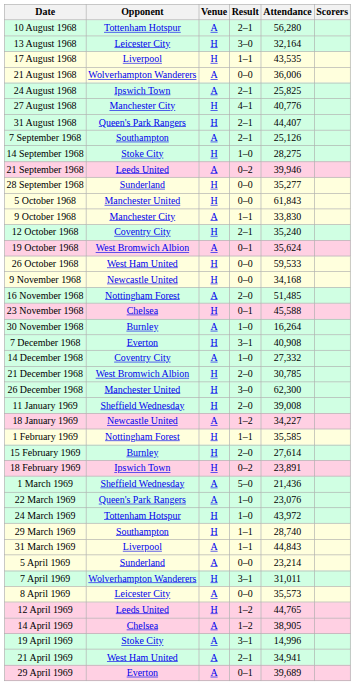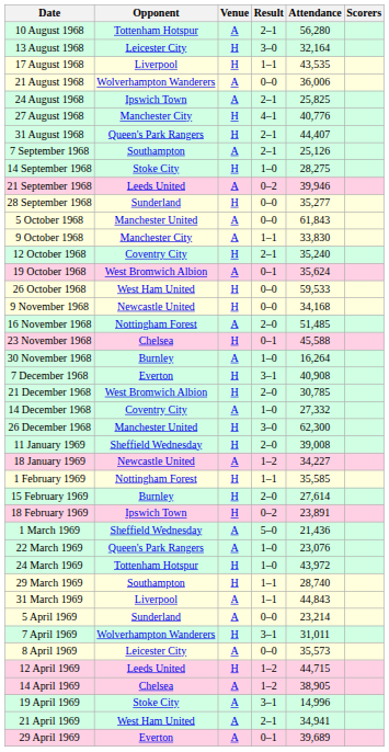 <table class="wikitable sortable" style="font-size:100%; text-align:center">
 <tr>
 <th>Date</th>
 <th>Opponent</th>
 <th>Venue</th>
 <th>Result</th>
 <th>Attendance</th>
 <th>Scorers</th>
 </tr>
 <tr style="background-color: #d0ffe3;">
 <td>10 August 1968</td>
 <td><a href='#'>Tottenham Hotspur</a></td>
 <td><a href='#'>A</a></td>
 <td>2–1</td>
 <td>56,280</td>
 <td></td>
 </tr>
 <tr style="background-color: #d0ffe3;">
 <td>13 August 1968</td>
 <td><a href='#'>Leicester City</a></td>
 <td><a href='#'>H</a></td>
 <td>3–0</td>
 <td>32,164</td>
 <td></td>
 </tr>
 <tr style="background-color: #ffffdd;">
 <td>17 August 1968</td>
 <td><a href='#'>Liverpool</a></td>
 <td><a href='#'>H</a></td>
 <td>1–1</td>
 <td>43,535</td>
 <td></td>
 </tr>
 <tr style="background-color: #ffffdd;">
 <td>21 August 1968</td>
 <td><a href='#'>Wolverhampton Wanderers</a></td>
 <td><a href='#'>A</a></td>
 <td>0–0</td>
 <td>36,006</td>
 <td></td>
 </tr>
 <tr style="background-color: #d0ffe3;">
 <td>24 August 1968</td>
 <td><a href='#'>Ipswich Town</a></td>
 <td><a href='#'>A</a></td>
 <td>2–1</td>
 <td>25,825</td>
 <td></td>
 </tr>
 <tr style="background-color: #d0ffe3;">
 <td>27 August 1968</td>
 <td><a href='#'>Manchester City</a></td>
 <td><a href='#'>H</a></td>
 <td>4–1</td>
 <td>40,776</td>
 <td></td>
 </tr>
 <tr style="background-color: #d0ffe3;">
 <td>31 August 1968</td>
 <td><a href='#'>Queen's Park Rangers</a></td>
 <td><a href='#'>H</a></td>
 <td>2–1</td>
 <td>44,407</td>
 <td></td>
 </tr>
 <tr style="background-color: #d0ffe3;">
 <td>7 September 1968</td>
 <td><a href='#'>Southampton</a></td>
 <td><a href='#'>A</a></td>
 <td>2–1</td>
 <td>25,126</td>
 <td></td>
 </tr>
 <tr style="background-color: #d0ffe3;">
 <td>14 September 1968</td>
 <td><a href='#'>Stoke City</a></td>
 <td><a href='#'>H</a></td>
 <td>1–0</td>
 <td>28,275</td>
 <td></td>
 </tr>
 <tr style="background-color: #ffd0e3;">
 <td>21 September 1968</td>
 <td><a href='#'>Leeds United</a></td>
 <td><a href='#'>A</a></td>
 <td>0–2</td>
 <td>39,946</td>
 <td></td>
 </tr>
 <tr style="background-color: #ffffdd;">
 <td>28 September 1968</td>
 <td><a href='#'>Sunderland</a></td>
 <td><a href='#'>H</a></td>
 <td>0–0</td>
 <td>35,277</td>
 <td></td>
 </tr>
 <tr style="background-color: #ffffdd;">
 <td>5 October 1968</td>
 <td><a href='#'>Manchester United</a></td>
-<td><a href='#'>H</a></td>
+<td><a href='#'>A</a></td>
 <td>0–0</td>
 <td>61,843</td>
 <td></td>
 </tr>
 <tr style="background-color: #ffffdd;">
 <td>9 October 1968</td>
 <td><a href='#'>Manchester City</a></td>
 <td><a href='#'>A</a></td>
 <td>1–1</td>
 <td>33,830</td>
 <td></td>
 </tr>
 <tr style="background-color: #d0ffe3;">
 <td>12 October 1968</td>
 <td><a href='#'>Coventry City</a></td>
 <td><a href='#'>H</a></td>
 <td>2–1</td>
 <td>35,240</td>
 <td></td>
 </tr>
 <tr style="background-color: #ffd0e3;">
 <td>19 October 1968</td>
 <td><a href='#'>West Bromwich Albion</a></td>
 <td><a href='#'>A</a></td>
 <td>0–1</td>
 <td>35,624</td>
 <td></td>
 </tr>
 <tr style="background-color: #ffffdd;">
 <td>26 October 1968</td>
 <td><a href='#'>West Ham United</a></td>
 <td><a href='#'>H</a></td>
 <td>0–0</td>
 <td>59,533</td>
 <td></td>
 </tr>
 <tr style="background-color: #ffffdd;">
 <td>9 November 1968</td>
 <td><a href='#'>Newcastle United</a></td>
 <td><a href='#'>H</a></td>
 <td>0–0</td>
 <td>34,168</td>
 <td></td>
 </tr>
 <tr style="background-color: #d0ffe3;">
 <td>16 November 1968</td>
 <td><a href='#'>Nottingham Forest</a></td>
 <td><a href='#'>A</a></td>
 <td>2–0</td>
 <td>51,485</td>
 <td></td>
 </tr>
 <tr style="background-color: #ffd0e3;">
 <td>23 November 1968</td>
 <td><a href='#'>Chelsea</a></td>
 <td><a href='#'>H</a></td>
 <td>0–1</td>
 <td>45,588</td>
 <td></td>
 </tr>
 <tr style="background-color: #d0ffe3;">
 <td>30 November 1968</td>
 <td><a href='#'>Burnley</a></td>
 <td><a href='#'>A</a></td>
 <td>1–0</td>
 <td>16,264</td>
 <td></td>
 </tr>
 <tr style="background-color: #d0ffe3;">
 <td>7 December 1968</td>
 <td><a href='#'>Everton</a></td>
 <td><a href='#'>H</a></td>
 <td>3–1</td>
 <td>40,908</td>
 <td></td>
 </tr>
 <tr style="background-color: #d0ffe3;">
+<td>21 December 1968</td>
+<td><a href='#'>West Bromwich Albion</a></td>
+<td><a href='#'>H</a></td>
+<td>2–0</td>
+<td>30,785</td>
+<td></td>
+</tr>
+<tr style="background-color: #d0ffe3;">
 <td>14 December 1968</td>
 <td><a href='#'>Coventry City</a></td>
 <td><a href='#'>A</a></td>
 <td>1–0</td>
 <td>27,332</td>
-<td></td>
-</tr>
-<tr style="background-color: #d0ffe3;">
-<td>21 December 1968</td>
-<td><a href='#'>West Bromwich Albion</a></td>
-<td><a href='#'>H</a></td>
-<td>2–0</td>
-<td>30,785</td>
 <td></td>
 </tr>
 <tr style="background-color: #d0ffe3;">
 <td>26 December 1968</td>
 <td><a href='#'>Manchester United</a></td>
 <td><a href='#'>H</a></td>
 <td>3–0</td>
 <td>62,300</td>
 <td></td>
 </tr>
 <tr style="background-color: #d0ffe3;">
 <td>11 January 1969</td>
 <td><a href='#'>Sheffield Wednesday</a></td>
 <td><a href='#'>H</a></td>
 <td>2–0</td>
 <td>39,008</td>
 <td></td>
 </tr>
 <tr style="background-color: #ffd0e3;">
 <td>18 January 1969</td>
 <td><a href='#'>Newcastle United</a></td>
 <td><a href='#'>A</a></td>
 <td>1–2</td>
 <td>34,227</td>
 <td></td>
 </tr>
 <tr style="background-color: #ffffdd;">
 <td>1 February 1969</td>
 <td><a href='#'>Nottingham Forest</a></td>
 <td><a href='#'>H</a></td>
 <td>1–1</td>
 <td>35,585</td>
 <td></td>
 </tr>
 <tr style="background-color: #d0ffe3;">
 <td>15 February 1969</td>
 <td><a href='#'>Burnley</a></td>
 <td><a href='#'>H</a></td>
 <td>2–0</td>
 <td>27,614</td>
 <td></td>
 </tr>
 <tr style="background-color: #ffd0e3;">
 <td>18 February 1969</td>
 <td><a href='#'>Ipswich Town</a></td>
 <td><a href='#'>H</a></td>
 <td>0–2</td>
 <td>23,891</td>
 <td></td>
 </tr>
 <tr style="background-color: #d0ffe3;">
 <td>1 March 1969</td>
 <td><a href='#'>Sheffield Wednesday</a></td>
 <td><a href='#'>A</a></td>
 <td>5–0</td>
 <td>21,436</td>
 <td></td>
 </tr>
 <tr style="background-color: #d0ffe3;">
 <td>22 March 1969</td>
 <td><a href='#'>Queen's Park Rangers</a></td>
 <td><a href='#'>A</a></td>
 <td>1–0</td>
 <td>23,076</td>
 <td></td>
 </tr>
 <tr style="background-color: #d0ffe3;">
 <td>24 March 1969</td>
 <td><a href='#'>Tottenham Hotspur</a></td>
 <td><a href='#'>H</a></td>
 <td>1–0</td>
 <td>43,972</td>
 <td></td>
 </tr>
 <tr style="background-color: #ffffdd;">
 <td>29 March 1969</td>
 <td><a href='#'>Southampton</a></td>
 <td><a href='#'>H</a></td>
 <td>1–1</td>
 <td>28,740</td>
 <td></td>
 </tr>
 <tr style="background-color: #ffffdd;">
 <td>31 March 1969</td>
 <td><a href='#'>Liverpool</a></td>
 <td><a href='#'>A</a></td>
 <td>1–1</td>
 <td>44,843</td>
 <td></td>
 </tr>
 <tr style="background-color: #ffffdd;">
 <td>5 April 1969</td>
 <td><a href='#'>Sunderland</a></td>
 <td><a href='#'>A</a></td>
 <td>0–0</td>
 <td>23,214</td>
 <td></td>
 </tr>
 <tr style="background-color: #d0ffe3;">
 <td>7 April 1969</td>
 <td><a href='#'>Wolverhampton Wanderers</a></td>
 <td><a href='#'>H</a></td>
 <td>3–1</td>
 <td>31,011</td>
 <td></td>
 </tr>
 <tr style="background-color: #ffffdd;">
 <td>8 April 1969</td>
 <td><a href='#'>Leicester City</a></td>
 <td><a href='#'>A</a></td>
 <td>0–0</td>
 <td>35,573</td>
 <td></td>
 </tr>
 <tr style="background-color: #ffd0e3;">
 <td>12 April 1969</td>
 <td><a href='#'>Leeds United</a></td>
 <td><a href='#'>H</a></td>
 <td>1–2</td>
-<td>44,765</td>
+<td>44,715</td>
 <td></td>
 </tr>
 <tr style="background-color: #ffd0e3;">
 <td>14 April 1969</td>
 <td><a href='#'>Chelsea</a></td>
 <td><a href='#'>A</a></td>
 <td>1–2</td>
 <td>38,905</td>
 <td></td>
 </tr>
 <tr style="background-color: #d0ffe3;">
 <td>19 April 1969</td>
 <td><a href='#'>Stoke City</a></td>
 <td><a href='#'>A</a></td>
 <td>3–1</td>
 <td>14,996</td>
 <td></td>
 </tr>
 <tr style="background-color: #d0ffe3;">
 <td>21 April 1969</td>
 <td><a href='#'>West Ham United</a></td>
 <td><a href='#'>A</a></td>
 <td>2–1</td>
 <td>34,941</td>
 <td></td>
 </tr>
 <tr style="background-color: #ffd0e3;">
 <td>29 April 1969</td>
 <td><a href='#'>Everton</a></td>
 <td><a href='#'>A</a></td>
 <td>0–1</td>
 <td>39,689</td>
 <td></td>
 </tr>
 </table>
